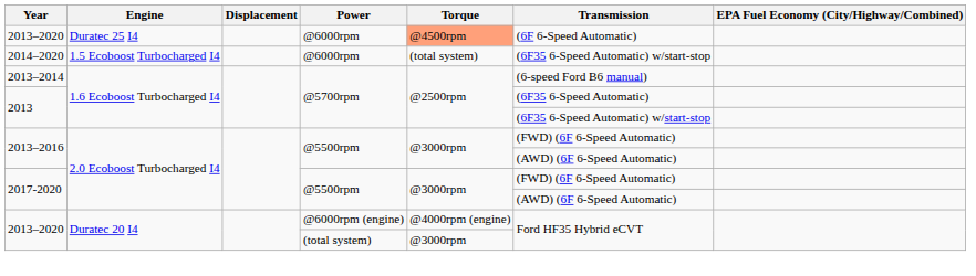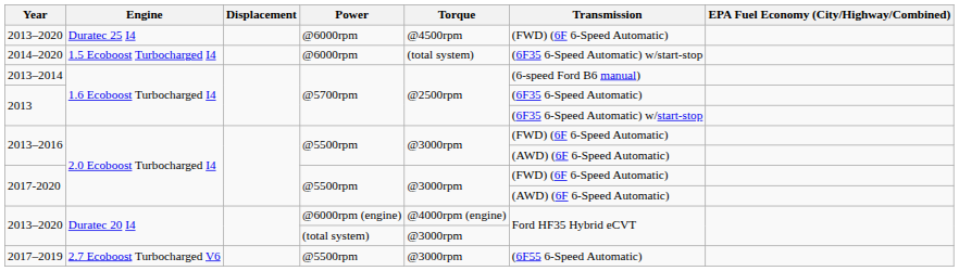 <table class="wikitable" style="font-size: 90%">
 <tr>
 <th>Year</th>
 <th>Engine</th>
 <th>Displacement</th>
 <th>Power</th>
 <th>Torque</th>
 <th>Transmission</th>
 <th>EPA Fuel Economy (City/Highway/Combined)</th>
 </tr>
 <tr>
 <td>2013–2020</td>
 <td><a href='#'>Duratec 25</a> <a href='#'>I4</a></td>
 <td></td>
 <td> @6000rpm</td>
-<td style="background: lightsalmon;"> @4500rpm</td>
-<td>(<a href='#'>6F</a> 6-Speed Automatic)</td>
+<td> @4500rpm</td>
+<td>(FWD) (<a href='#'>6F</a> 6-Speed Automatic)</td>
 <td></td>
 </tr>
 <tr>
 <td rowspan=1>2014–2020</td>
 <td rowspan=1><a href='#'>1.5 Ecoboost</a> <a href='#'>Turbocharged</a> <a href='#'>I4</a></td>
 <td rowspan=1></td>
 <td rowspan=1> @6000rpm</td>
 <td> (total system)</td>
 <td>(<a href='#'>6F35</a> 6-Speed Automatic) w/start-stop</td>
 <td></td>
 </tr>
 <tr>
 <td>2013–2014</td>
 <td rowspan=3><a href='#'>1.6 Ecoboost</a> Turbocharged <a href='#'>I4</a></td>
 <td rowspan=3></td>
 <td rowspan=3> @5700rpm</td>
 <td rowspan=3> @2500rpm</td>
 <td>(6-speed Ford B6 <a href='#'>manual</a>)</td>
 <td></td>
 </tr>
 <tr>
 <td rowspan=2>2013</td>
 <td>(<a href='#'>6F35</a> 6-Speed Automatic)</td>
 <td></td>
 </tr>
 <tr>
 <td>(<a href='#'>6F35</a> 6-Speed Automatic) w/<a href='#'>start-stop</a></td>
 <td></td>
 </tr>
 <tr>
 <td rowspan=2>2013–2016</td>
 <td rowspan="4"><a href='#'>2.0 Ecoboost</a> Turbocharged <a href='#'>I4</a></td>
 <td rowspan="4"></td>
 <td rowspan=2> @5500rpm</td>
 <td rowspan=2> @3000rpm</td>
 <td>(FWD) (<a href='#'>6F</a> 6-Speed Automatic)</td>
 <td></td>
 </tr>
 <tr>
 <td>(AWD) (<a href='#'>6F</a> 6-Speed Automatic)</td>
 <td></td>
 </tr>
 <tr>
 <td rowspan="2">2017-2020</td>
 <td rowspan="2"> @5500rpm</td>
 <td rowspan="2"> @3000rpm</td>
 <td>(FWD) (<a href='#'>6F</a> 6-Speed Automatic)</td>
 <td></td>
 </tr>
 <tr>
 <td>(AWD) (<a href='#'>6F</a> 6-Speed Automatic)</td>
 <td></td>
 </tr>
 <tr>
 <td rowspan="2">2013–2020</td>
 <td rowspan="2"><a href='#'>Duratec 20</a> <a href='#'>I4</a></td>
 <td rowspan="2"></td>
 <td> @6000rpm (engine)</td>
 <td> @4000rpm (engine)</td>
 <td rowspan="2">Ford HF35 Hybrid eCVT</td>
 <td rowspan="2"></td>
 </tr>
 <tr>
 <td> (total system)</td>
 <td> @3000rpm</td>
 </tr>
+<tr>
+<td>2017–2019</td>
+<td><a href='#'>2.7 Ecoboost</a> Turbocharged <a href='#'>V6</a></td>
+<td></td>
+<td> @5500rpm</td>
+<td> @3000rpm</td>
+<td>(<a href='#'>6F55</a> 6-Speed Automatic)</td>
+<td></td>
+</tr>
 </table>
